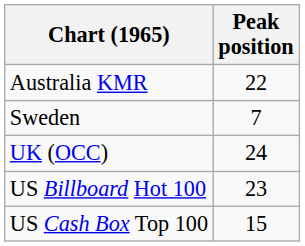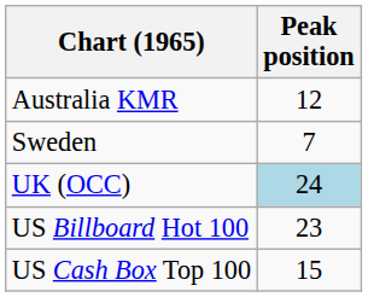 <table class="wikitable sortable">
 <tr>
 <th>Chart (1965)</th>
 <th>Peak<br>position</th>
 </tr>
 <tr>
 <td>Australia <a href='#'>KMR</a></td>
-<td style="text-align:center;">22</td>
+<td style="text-align:center;">12</td>
 </tr>
 <tr>
 <td>Sweden</td>
 <td style="text-align:center;">7</td>
 </tr>
 <tr>
 <td><a href='#'>UK</a> (<a href='#'>OCC</a>) </td>
-<td style="text-align:center;">24</td>
+<td style="background: lightblue; text-align:center;">24</td>
 </tr>
 <tr>
 <td>US <em><a href='#'>Billboard</a></em> <a href='#'>Hot 100</a></td>
 <td style="text-align:center;">23</td>
 </tr>
 <tr>
 <td>US <a href='#'><em>Cash Box</em></a> Top 100</td>
 <td align="center">15</td>
 </tr>
 </table>
